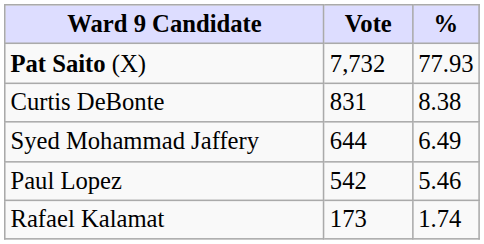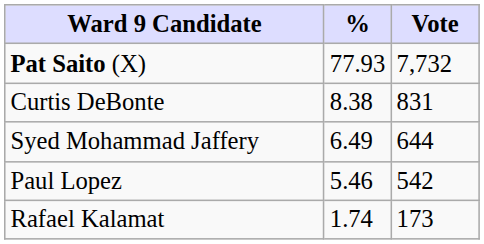 <table class="wikitable">
 <tr>
 <th style="background:#ddf; width:200px;">Ward 9 Candidate</th>
+<th style="background:#ddf; width:30px;">%</th>
 <th style="background:#ddf; width:50px;">Vote</th>
-<th style="background:#ddf; width:30px;">%</th>
 </tr>
 <tr>
 <td><strong>Pat Saito</strong> (X)</td>
+<td>77.93</td>
 <td>7,732</td>
-<td>77.93</td>
 </tr>
 <tr>
 <td>Curtis DeBonte</td>
+<td>8.38</td>
 <td>831</td>
-<td>8.38</td>
 </tr>
 <tr>
 <td>Syed Mohammad Jaffery</td>
+<td>6.49</td>
 <td>644</td>
-<td>6.49</td>
 </tr>
 <tr>
 <td>Paul Lopez</td>
+<td>5.46</td>
 <td>542</td>
-<td>5.46</td>
 </tr>
 <tr>
 <td>Rafael Kalamat</td>
+<td>1.74</td>
 <td>173</td>
-<td>1.74</td>
 </tr>
 </table>
